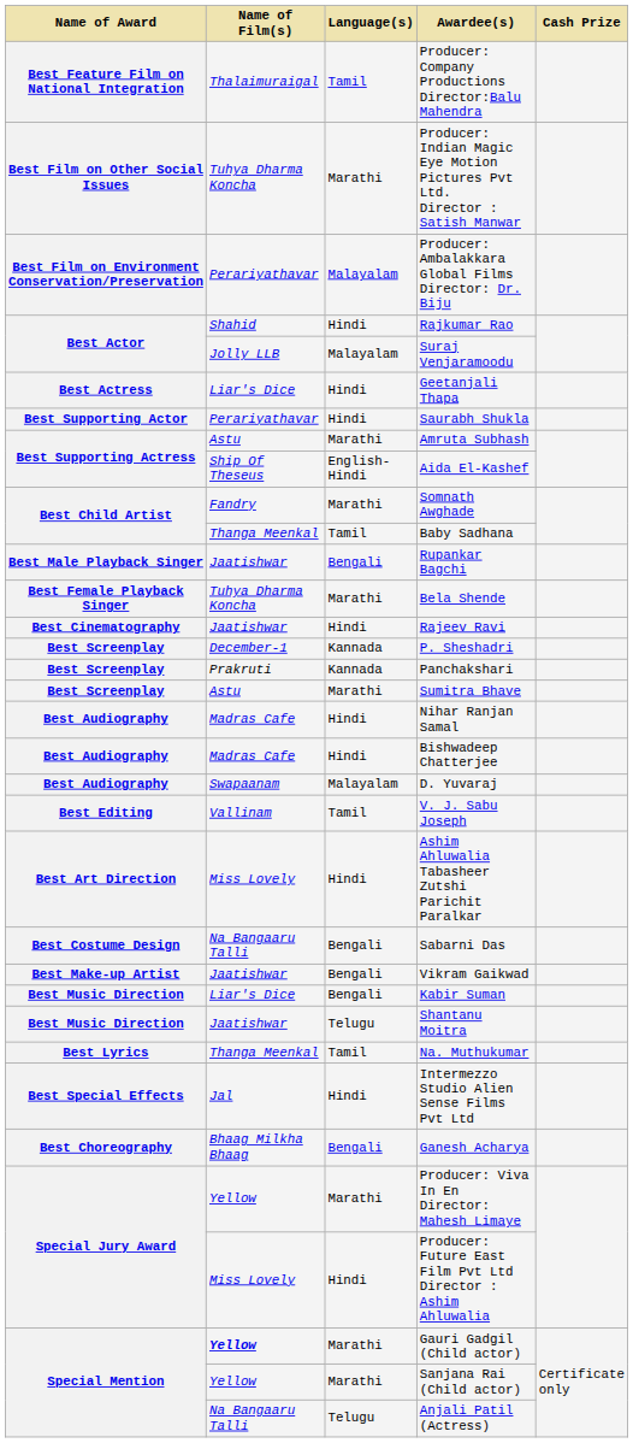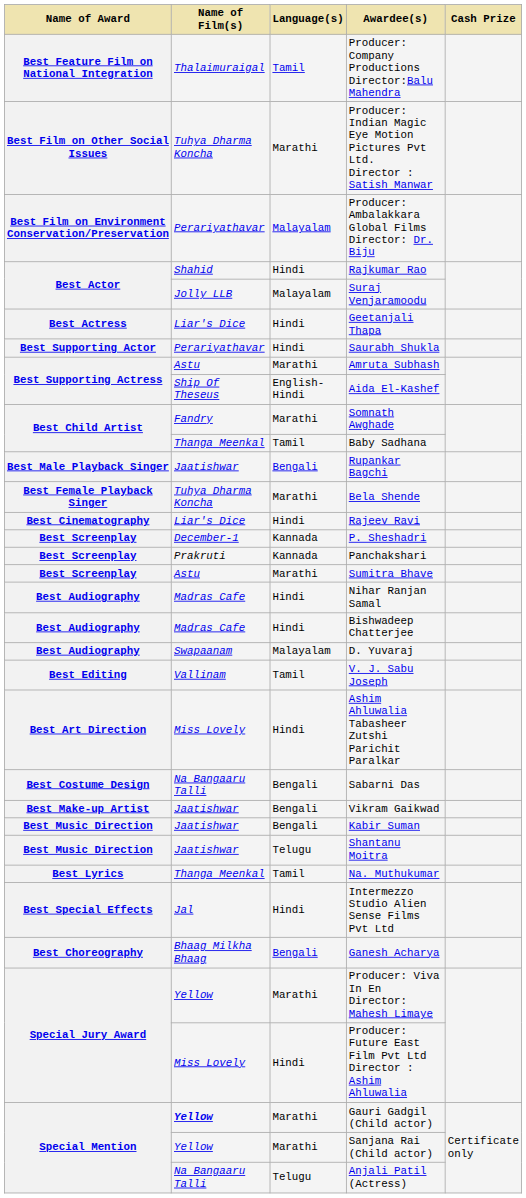 <table class="wikitable plainrowheaders" style="width:100%;background-color:#F4F4F4;">
 <tr>
 <th scope="col" style="background-color:#EFE4B0;width:28%;">Name of Award</th>
 <th scope="col" style="background-color:#EFE4B0;width:22%;">Name of Film(s)</th>
 <th scope="col" style="background-color:#EFE4B0;width:7%;">Language(s)</th>
 <th scope="col" style="background-color:#EFE4B0;width:30%;">Awardee(s)</th>
 <th scope="col" style="background-color:#EFE4B0;width:13%;">Cash Prize</th>
 </tr>
 <tr>
 <th scope="row"><a href='#'>Best Feature Film on National Integration</a></th>
 <td><em><a href='#'>Thalaimuraigal</a></em></td>
 <td><a href='#'>Tamil</a></td>
 <td>Producer: Company Productions <br>Director:<a href='#'>Balu Mahendra</a></td>
 <td></td>
 </tr>
 <tr>
 <th scope="row"><a href='#'>Best Film on Other Social Issues</a></th>
 <td><em><a href='#'>Tuhya Dharma Koncha</a></em></td>
 <td>Marathi</td>
 <td>Producer: Indian Magic Eye Motion Pictures Pvt Ltd.<br>Director : <a href='#'>Satish Manwar</a></td>
 <td></td>
 </tr>
 <tr>
 <th scope="row"><a href='#'>Best Film on Environment Conservation/Preservation</a></th>
 <td><em><a href='#'>Perariyathavar</a></em></td>
 <td><a href='#'>Malayalam</a></td>
 <td>Producer: Ambalakkara Global Films<br>Director: <a href='#'>Dr. Biju</a></td>
 <td></td>
 </tr>
 <tr>
 <th scope="row" rowspan="2"><a href='#'>Best Actor</a></th>
 <td><em><a href='#'>Shahid</a></em></td>
 <td>Hindi</td>
 <td><a href='#'>Rajkumar Rao</a></td>
 <td rowspan="2"></td>
 </tr>
 <tr>
 <td><em><a href='#'>Jolly LLB</a></em></td>
 <td>Malayalam</td>
 <td><a href='#'>Suraj Venjaramoodu</a></td>
 </tr>
 <tr>
 <th scope="row"><a href='#'>Best Actress</a></th>
 <td><em><a href='#'>Liar's Dice</a></em></td>
 <td>Hindi</td>
 <td><a href='#'>Geetanjali Thapa</a></td>
 <td></td>
 </tr>
 <tr>
 <th scope="row"><a href='#'>Best Supporting Actor</a></th>
 <td><em><a href='#'>Perariyathavar</a></em></td>
 <td>Hindi</td>
 <td><a href='#'>Saurabh Shukla</a></td>
 <td></td>
 </tr>
 <tr>
 <th scope="row" rowspan="2"><a href='#'>Best Supporting Actress</a></th>
 <td><em><a href='#'>Astu</a></em></td>
 <td>Marathi</td>
 <td><a href='#'>Amruta Subhash</a></td>
 <td rowspan="2"></td>
 </tr>
 <tr>
 <td><em><a href='#'>Ship Of Theseus</a></em></td>
 <td>English-Hindi</td>
 <td><a href='#'>Aida El-Kashef</a></td>
 </tr>
 <tr>
 <th scope="row" rowspan="2"><a href='#'>Best Child Artist</a></th>
 <td><em><a href='#'>Fandry</a></em></td>
 <td>Marathi</td>
 <td><a href='#'>Somnath Awghade</a></td>
 <td rowspan="2"></td>
 </tr>
 <tr>
 <td><em><a href='#'>Thanga Meenkal</a></em></td>
 <td>Tamil</td>
 <td>Baby Sadhana</td>
 </tr>
 <tr>
 <th scope="row"><a href='#'>Best Male Playback Singer</a></th>
 <td><em><a href='#'>Jaatishwar</a></em><br></td>
 <td><a href='#'>Bengali</a></td>
 <td><a href='#'>Rupankar Bagchi</a></td>
 <td></td>
 </tr>
 <tr>
 <th scope="row"><a href='#'>Best Female Playback Singer</a></th>
 <td><em><a href='#'>Tuhya Dharma Koncha</a></em><br></td>
 <td>Marathi</td>
 <td><a href='#'>Bela Shende</a></td>
 <td></td>
 </tr>
 <tr>
 <th scope="row"><a href='#'>Best Cinematography</a></th>
-<td><em><a href='#'>Jaatishwar</a></em></td>
+<td><em><a href='#'>Liar's Dice</a></em></td>
 <td>Hindi</td>
 <td><a href='#'>Rajeev Ravi</a></td>
 <td></td>
 </tr>
 <tr>
 <th scope="row"><a href='#'>Best Screenplay</a><br></th>
 <td><em><a href='#'>December-1</a></em></td>
 <td>Kannada</td>
 <td><a href='#'>P. Sheshadri</a></td>
 <td></td>
 </tr>
 <tr>
 <th scope="row"><a href='#'>Best Screenplay</a><br></th>
 <td><em>Prakruti</em></td>
 <td>Kannada</td>
 <td>Panchakshari</td>
 <td></td>
 </tr>
 <tr>
 <th scope="row"><a href='#'>Best Screenplay</a><br></th>
 <td><em><a href='#'>Astu</a></em></td>
 <td>Marathi</td>
 <td><a href='#'>Sumitra Bhave</a></td>
 <td></td>
 </tr>
 <tr>
 <th scope="row"><a href='#'>Best Audiography</a><br></th>
 <td><em><a href='#'>Madras Cafe</a></em></td>
 <td>Hindi</td>
 <td>Nihar Ranjan Samal</td>
 <td></td>
 </tr>
 <tr>
 <th scope="row"><a href='#'>Best Audiography</a><br></th>
 <td><em><a href='#'>Madras Cafe</a></em></td>
 <td>Hindi</td>
 <td>Bishwadeep Chatterjee</td>
 <td></td>
 </tr>
 <tr>
 <th scope="row"><a href='#'>Best Audiography</a><br></th>
 <td><em><a href='#'>Swapaanam</a></em></td>
 <td>Malayalam</td>
 <td>D. Yuvaraj</td>
 <td></td>
 </tr>
 <tr>
 <th scope="row"><a href='#'>Best Editing</a></th>
 <td><em><a href='#'>Vallinam</a></em></td>
 <td>Tamil</td>
 <td><a href='#'>V. J. Sabu Joseph</a></td>
 <td></td>
 </tr>
 <tr>
 <th scope="row"><a href='#'>Best Art Direction</a></th>
 <td><em><a href='#'>Miss Lovely</a></em></td>
 <td>Hindi</td>
 <td><a href='#'>Ashim Ahluwalia</a><br>Tabasheer Zutshi<br>Parichit Paralkar</td>
 <td></td>
 </tr>
 <tr>
 <th scope="row"><a href='#'>Best Costume Design</a></th>
 <td><em><a href='#'>Na Bangaaru Talli</a></em></td>
 <td>Bengali</td>
 <td>Sabarni Das</td>
 <td></td>
 </tr>
 <tr>
 <th scope="row"><a href='#'>Best Make-up Artist</a></th>
 <td><em><a href='#'>Jaatishwar</a></em><br></td>
 <td>Bengali</td>
 <td>Vikram Gaikwad</td>
 <td></td>
 </tr>
 <tr>
 <th scope="row"><a href='#'>Best Music Direction</a><br></th>
-<td><em><a href='#'>Liar's Dice</a></em></td>
+<td><em><a href='#'>Jaatishwar</a></em></td>
 <td>Bengali</td>
 <td><a href='#'>Kabir Suman</a></td>
 <td></td>
 </tr>
 <tr>
 <th scope="row"><a href='#'>Best Music Direction</a><br></th>
 <td><em><a href='#'>Jaatishwar</a></em></td>
 <td>Telugu</td>
 <td><a href='#'>Shantanu Moitra</a></td>
 <td></td>
 </tr>
 <tr>
 <th scope="row"><a href='#'>Best Lyrics</a></th>
 <td><em><a href='#'>Thanga Meenkal</a></em><br></td>
 <td>Tamil</td>
 <td><a href='#'>Na. Muthukumar</a></td>
 <td></td>
 </tr>
 <tr>
 <th scope="row"><a href='#'>Best Special Effects</a></th>
 <td><em><a href='#'>Jal</a></em></td>
 <td>Hindi</td>
 <td>Intermezzo Studio Alien Sense Films Pvt Ltd</td>
 <td></td>
 </tr>
 <tr>
 <th scope="row"><a href='#'>Best Choreography</a></th>
 <td><em><a href='#'>Bhaag Milkha Bhaag</a></em><br></td>
 <td><a href='#'>Bengali</a></td>
 <td><a href='#'>Ganesh Acharya</a></td>
 <td></td>
 </tr>
 <tr>
 <th scope="row" rowspan="2"><a href='#'>Special Jury Award</a></th>
 <td><em><a href='#'>Yellow</a></em></td>
 <td>Marathi</td>
 <td>Producer: Viva In En<br>Director: <a href='#'>Mahesh Limaye</a></td>
 <td rowspan="2"></td>
 </tr>
 <tr>
 <td><em><a href='#'>Miss Lovely</a></em></td>
 <td>Hindi</td>
 <td>Producer:  Future East Film Pvt Ltd<br>Director : <a href='#'>Ashim Ahluwalia</a></td>
 </tr>
 <tr>
 <th scope="row" rowspan="3"><a href='#'>Special Mention</a></th>
 <td><strong><em><a href='#'>Yellow</a></em></strong></td>
 <td>Marathi</td>
 <td>Gauri Gadgil (Child actor)</td>
 <td rowspan="3">Certificate only</td>
 </tr>
 <tr>
 <td><em><a href='#'>Yellow</a></em></td>
 <td>Marathi</td>
 <td>Sanjana Rai (Child actor)</td>
 </tr>
 <tr>
 <td><em><a href='#'>Na Bangaaru Talli</a></em></td>
 <td>Telugu</td>
 <td><a href='#'>Anjali Patil</a> (Actress)</td>
 </tr>
 </table>
